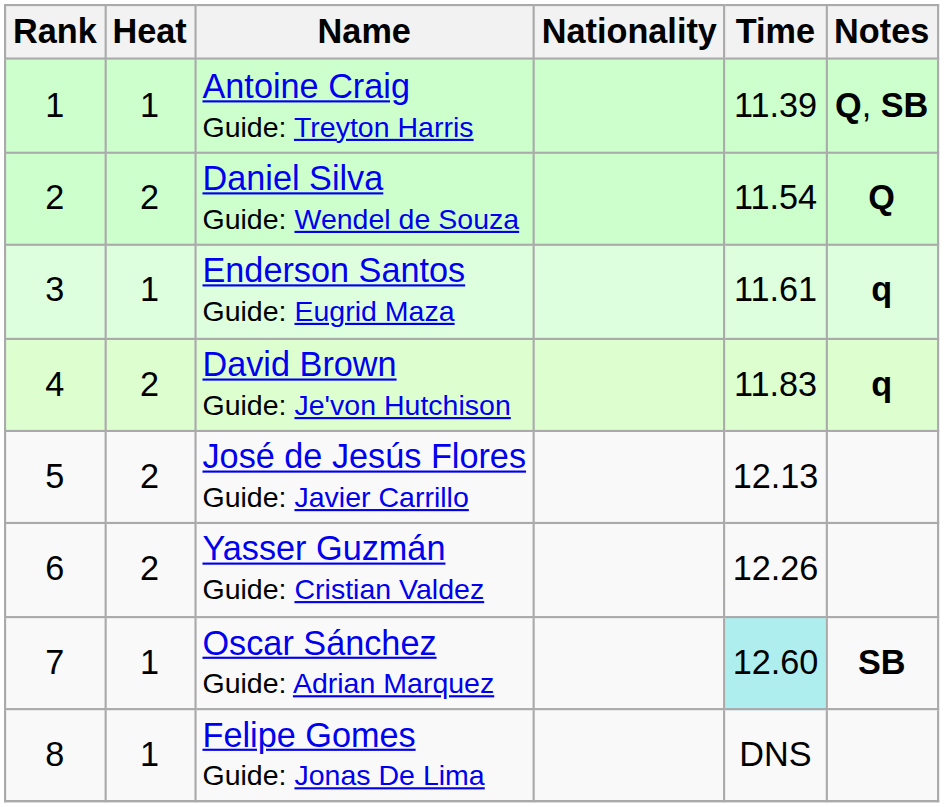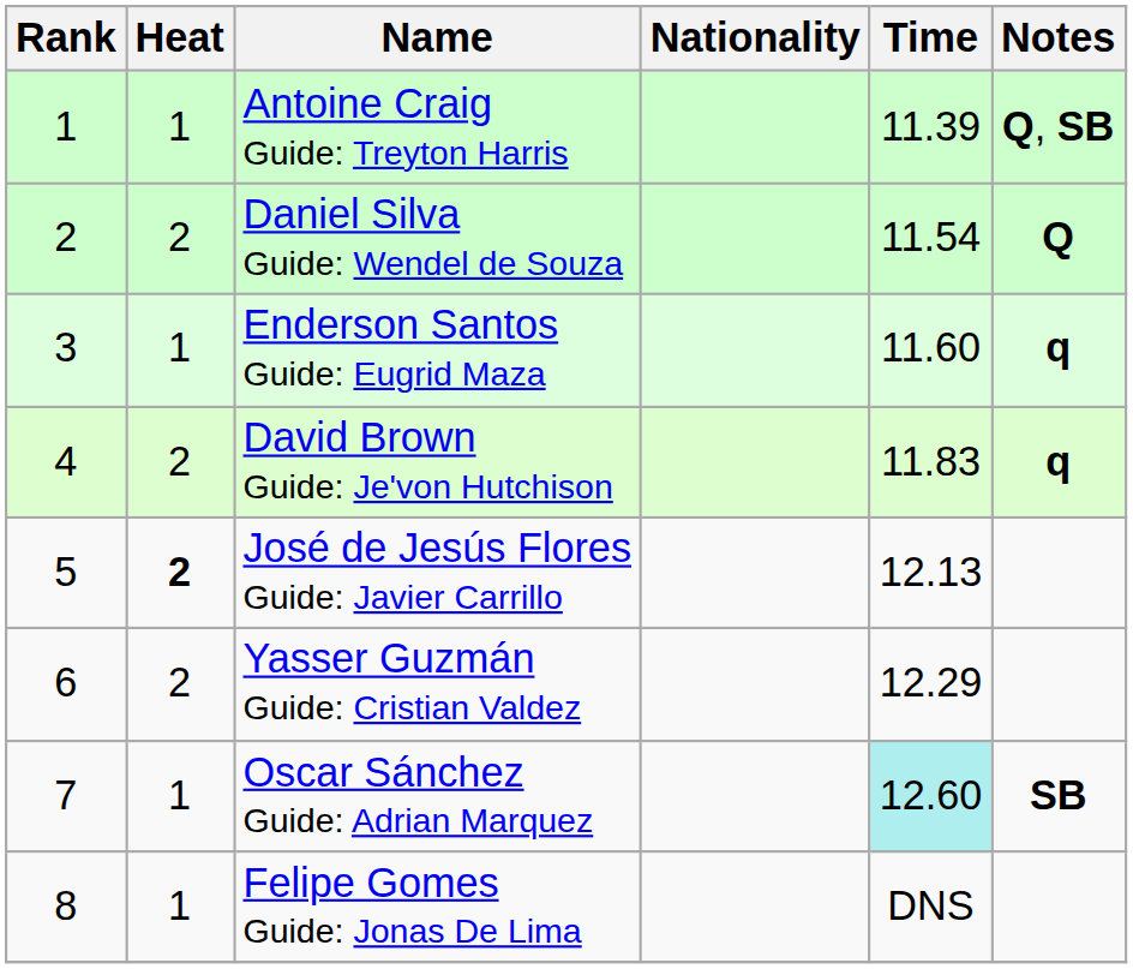 <table class="wikitable sortable" style="text-align:center">
 <tr>
 <th>Rank</th>
 <th>Heat</th>
 <th>Name</th>
 <th>Nationality</th>
 <th>Time</th>
 <th>Notes</th>
 </tr>
 <tr bgcolor=ccffcc>
 <td>1</td>
 <td>1</td>
 <td align=left><a href='#'>Antoine Craig</a><br><small>Guide: <a href='#'>Treyton Harris</a></small></td>
 <td align=left></td>
 <td>11.39</td>
 <td><strong>Q</strong>, <strong>SB</strong></td>
 </tr>
 <tr bgcolor=ccffcc>
 <td>2</td>
 <td>2</td>
 <td align=left><a href='#'>Daniel Silva</a><br><small>Guide: <a href='#'>Wendel de Souza</a></small></td>
 <td align=left></td>
 <td>11.54</td>
 <td><strong>Q</strong></td>
 </tr>
 <tr bgcolor=ddffdd>
 <td>3</td>
 <td>1</td>
 <td align=left><a href='#'>Enderson Santos</a><br><small>Guide: <a href='#'>Eugrid Maza</a></small></td>
 <td align=left></td>
-<td>11.61</td>
+<td>11.60</td>
 <td><strong>q</strong></td>
 </tr>
 <tr bgcolor=ddffd>
 <td>4</td>
 <td>2</td>
 <td align=left><a href='#'>David Brown</a><br><small>Guide: <a href='#'>Je'von Hutchison</a></small></td>
 <td align=left></td>
 <td>11.83</td>
 <td><strong>q</strong></td>
 </tr>
 <tr>
 <td>5</td>
-<td>2</td>
+<td><strong>2</strong></td>
 <td align=left><a href='#'>José de Jesús Flores</a><br><small>Guide: <a href='#'>Javier Carrillo</a></small></td>
 <td align=left></td>
 <td>12.13</td>
 <td></td>
 </tr>
 <tr>
 <td>6</td>
 <td>2</td>
 <td align=left><a href='#'>Yasser Guzmán</a><br><small>Guide: <a href='#'>Cristian Valdez</a></small></td>
 <td align=left></td>
-<td>12.26</td>
+<td>12.29</td>
 <td></td>
 </tr>
 <tr>
 <td>7</td>
 <td>1</td>
 <td align=left><a href='#'>Oscar Sánchez</a><br><small>Guide: <a href='#'>Adrian Marquez</a></small></td>
 <td align=left></td>
 <td style="background: paleturquoise;">12.60</td>
 <td><strong>SB</strong></td>
 </tr>
 <tr>
 <td>8</td>
 <td>1</td>
 <td align=left><a href='#'>Felipe Gomes</a><br><small>Guide: <a href='#'>Jonas De Lima</a></small></td>
 <td align=left></td>
 <td>DNS</td>
 <td></td>
 </tr>
 <tr>
 </tr>
 </table>
